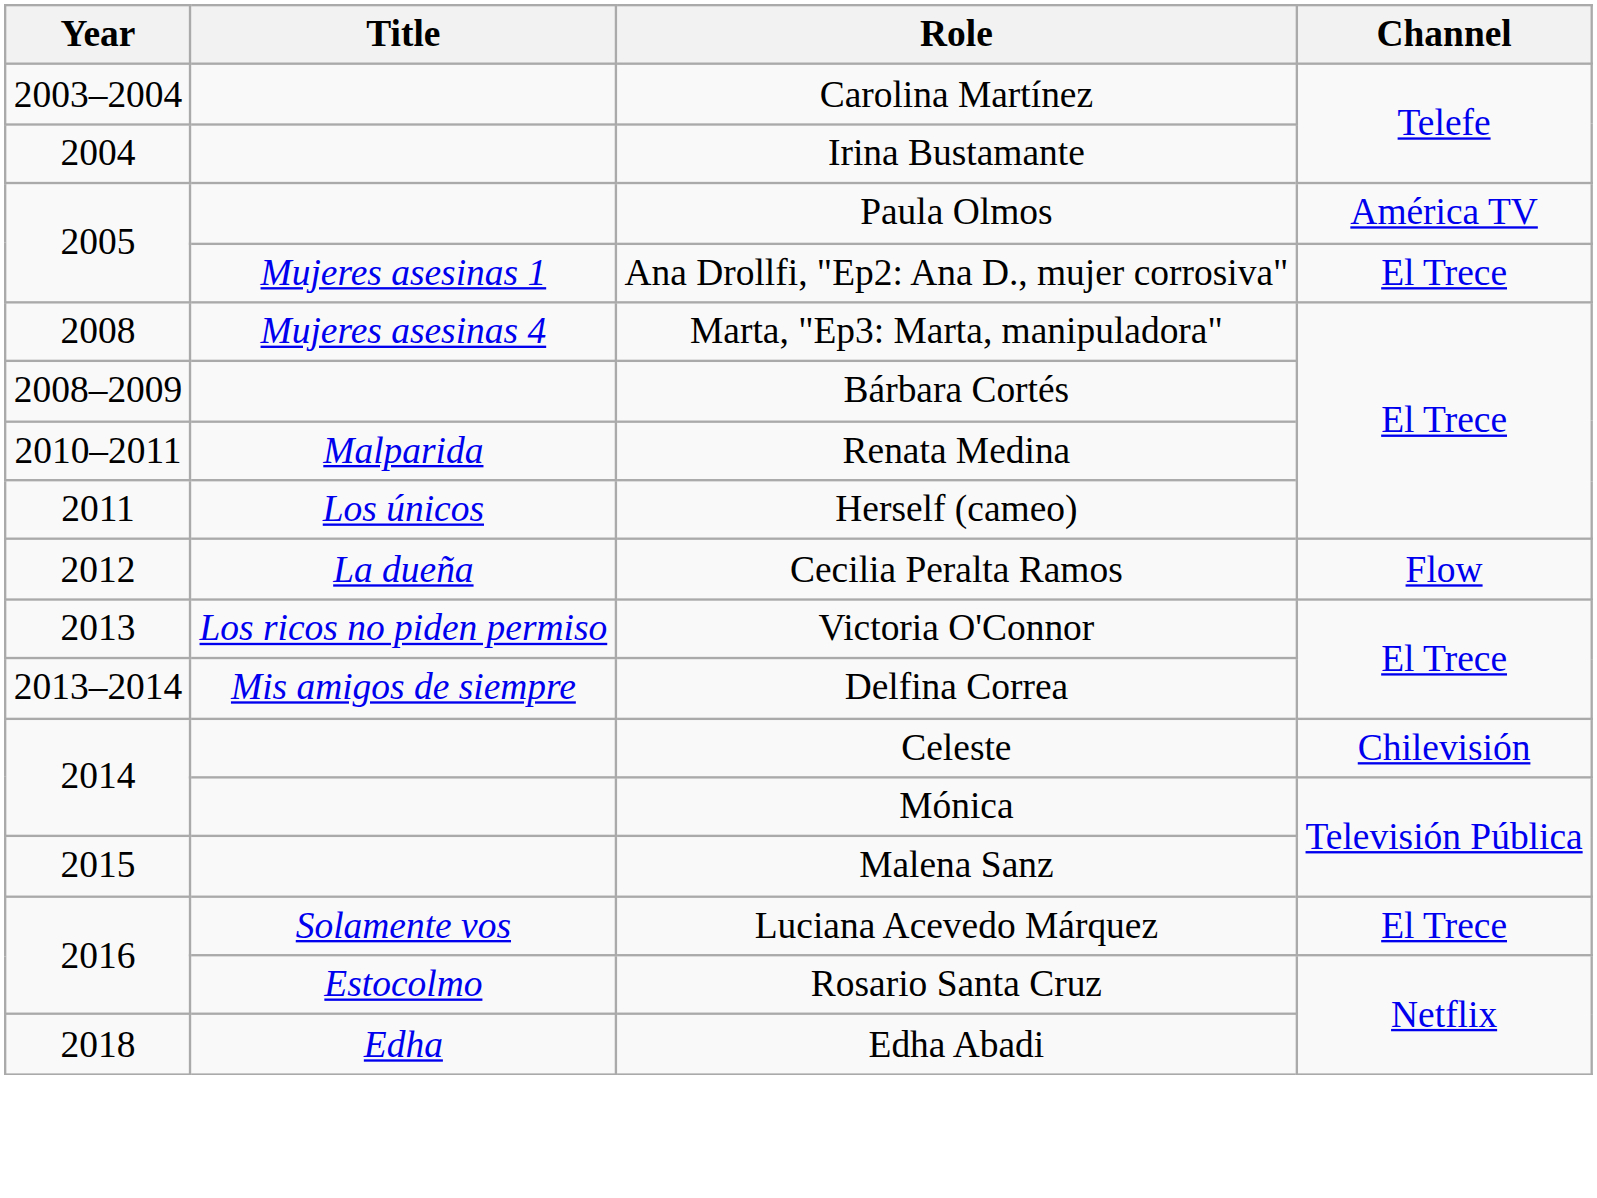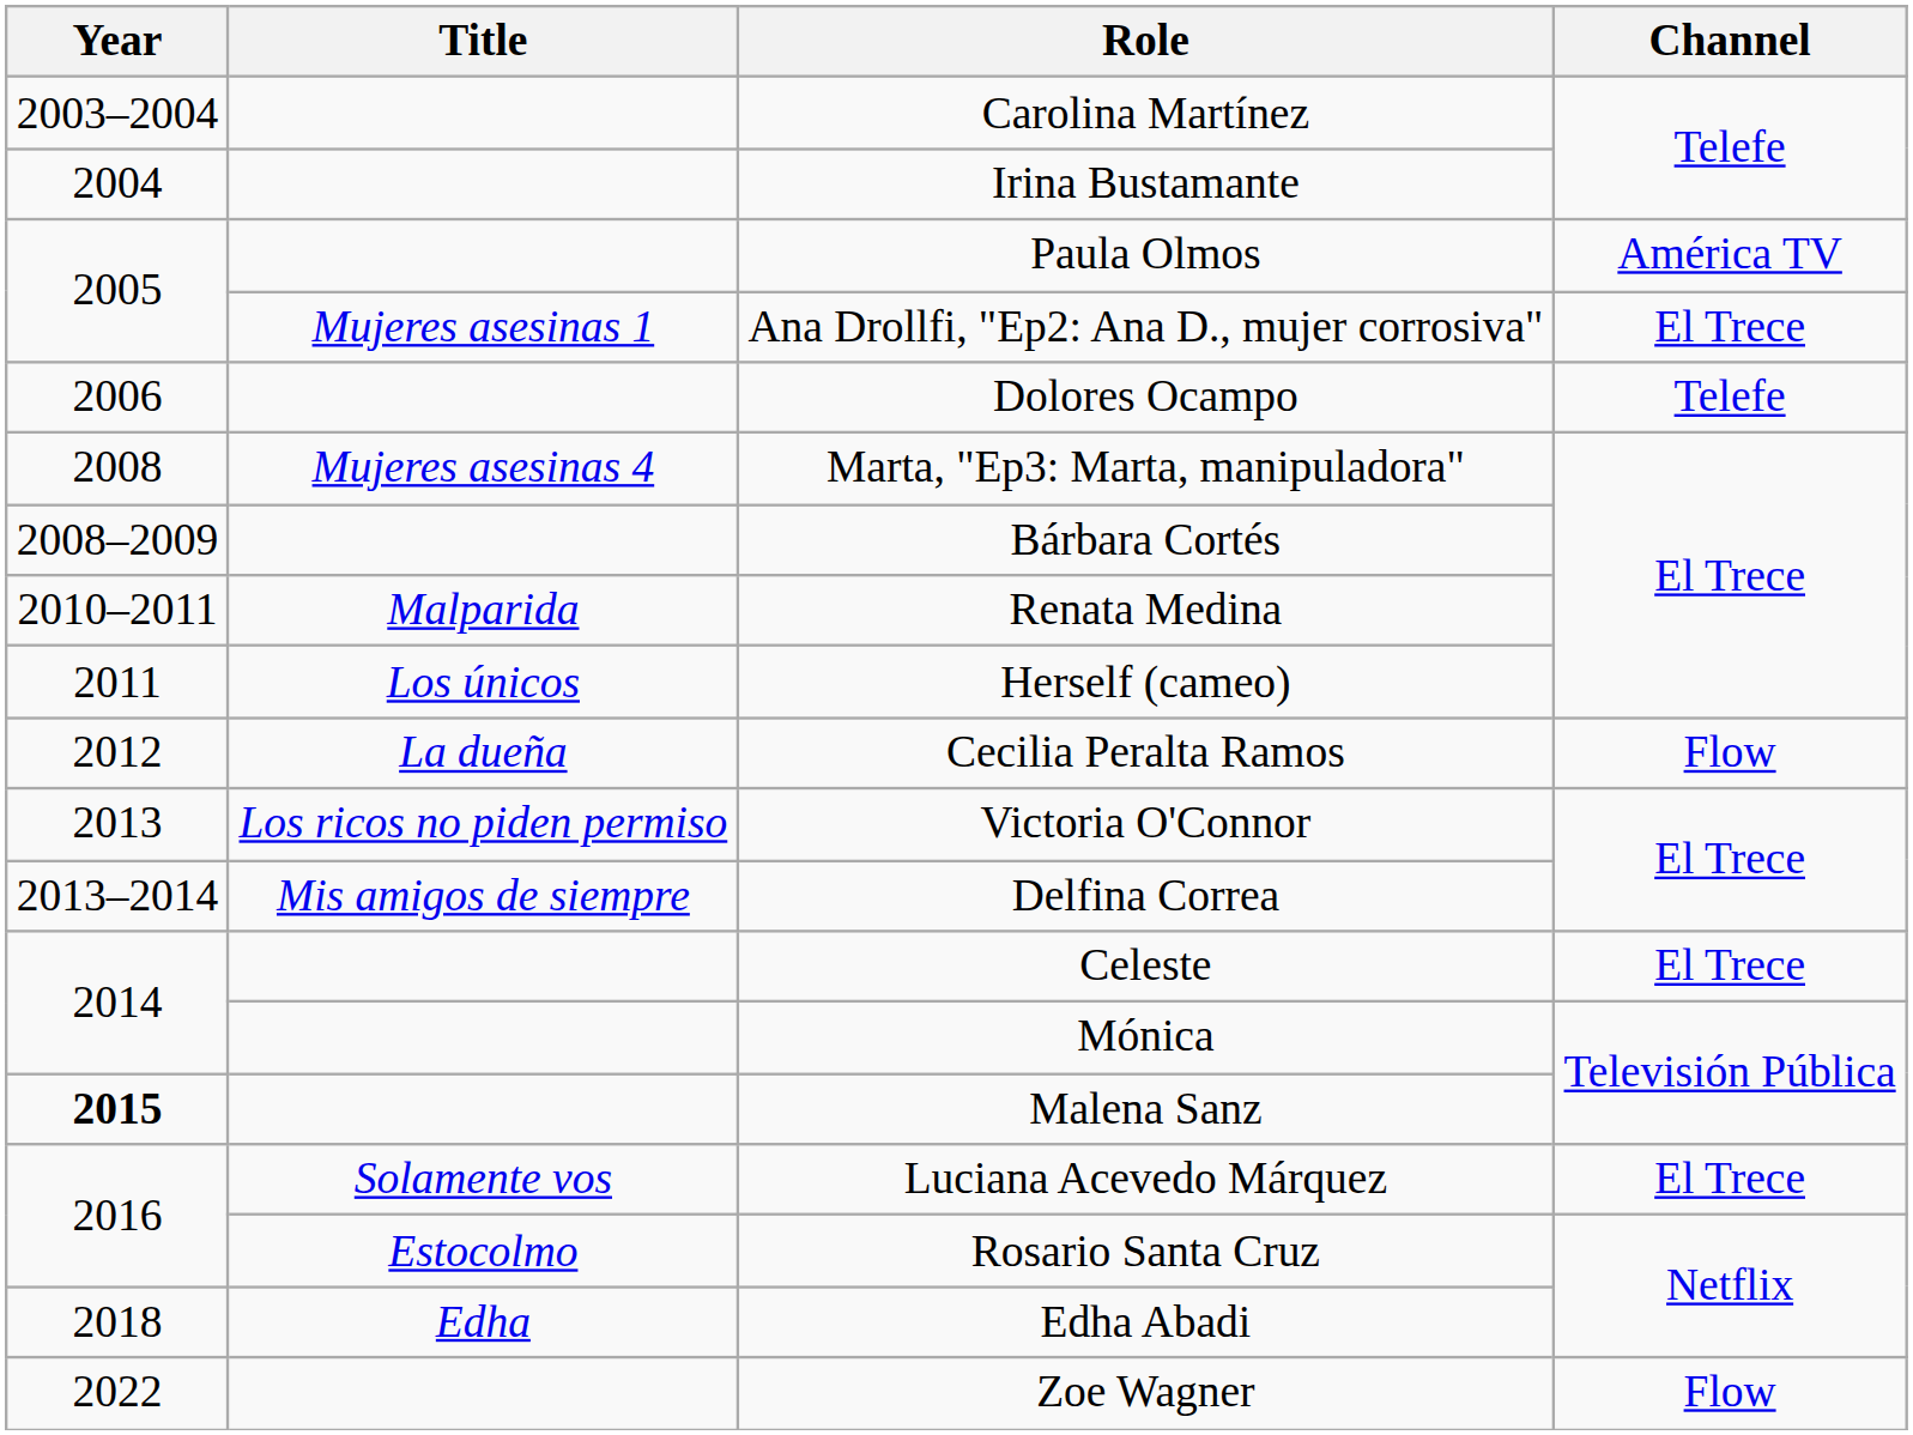 <table class="wikitable plainrowheaders" style="text-align:center;" border="1">
 <tr>
 <th>Year</th>
 <th>Title</th>
 <th>Role</th>
 <th>Channel</th>
 </tr>
 <tr>
 <td>2003–2004</td>
 <td><em></em></td>
 <td>Carolina Martínez</td>
 <td rowspan=2><a href='#'>Telefe</a></td>
 </tr>
 <tr>
 <td>2004</td>
 <td><em></em></td>
 <td>Irina Bustamante</td>
 </tr>
 <tr>
 <td rowspan=2>2005</td>
 <td><em></em></td>
 <td>Paula Olmos</td>
 <td><a href='#'>América TV</a></td>
 </tr>
 <tr>
 <td><em><a href='#'>Mujeres asesinas 1</a></em></td>
 <td>Ana Drollfi, "Ep2: Ana D., mujer corrosiva"</td>
 <td><a href='#'>El Trece</a></td>
+</tr>
+<tr>
+<td>2006</td>
+<td><em></em></td>
+<td>Dolores Ocampo</td>
+<td><a href='#'>Telefe</a></td>
 </tr>
 <tr>
 <td>2008</td>
 <td><em><a href='#'>Mujeres asesinas 4</a></em></td>
 <td>Marta, "Ep3: Marta, manipuladora"</td>
 <td rowspan=4><a href='#'>El Trece</a></td>
 </tr>
 <tr>
 <td>2008–2009</td>
 <td><em></em></td>
 <td>Bárbara Cortés</td>
 </tr>
 <tr>
 <td>2010–2011</td>
 <td><em><a href='#'>Malparida</a></em></td>
 <td>Renata Medina</td>
 </tr>
 <tr>
 <td>2011</td>
 <td><em><a href='#'>Los únicos</a></em></td>
 <td>Herself (cameo)</td>
 </tr>
 <tr>
 <td>2012</td>
 <td><em><a href='#'>La dueña</a></em></td>
 <td>Cecilia Peralta Ramos</td>
 <td><a href='#'>Flow</a></td>
 </tr>
 <tr>
 <td>2013</td>
 <td><em><a href='#'>Los ricos no piden permiso</a></em></td>
 <td>Victoria O'Connor</td>
 <td rowspan=2><a href='#'>El Trece</a></td>
 </tr>
 <tr>
 <td>2013–2014</td>
 <td><em><a href='#'>Mis amigos de siempre</a></em></td>
 <td>Delfina Correa</td>
 </tr>
 <tr>
 <td rowspan=2>2014</td>
 <td><em></em></td>
 <td>Celeste</td>
-<td><a href='#'>Chilevisión</a></td>
+<td><a href='#'>El Trece</a></td>
 </tr>
 <tr>
 <td><em></em></td>
 <td>Mónica</td>
 <td rowspan=2><a href='#'>Televisión Pública</a></td>
 </tr>
 <tr>
-<td>2015</td>
+<td><strong>2015</strong></td>
 <td><em></em></td>
 <td>Malena Sanz</td>
 </tr>
 <tr>
 <td rowspan=2>2016</td>
 <td><em><a href='#'>Solamente vos</a></em></td>
 <td>Luciana Acevedo Márquez</td>
 <td><a href='#'>El Trece</a></td>
 </tr>
 <tr>
 <td><em><a href='#'>Estocolmo</a></em></td>
 <td>Rosario Santa Cruz</td>
 <td rowspan=2><a href='#'>Netflix</a></td>
 </tr>
 <tr>
 <td>2018</td>
 <td><em><a href='#'>Edha</a></em></td>
 <td>Edha Abadi</td>
 </tr>
+<tr>
+<td>2022</td>
+<td><em></em></td>
+<td>Zoe Wagner</td>
+<td><a href='#'>Flow</a></td>
+</tr>
 </table>
